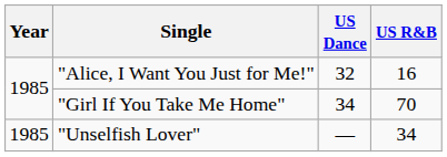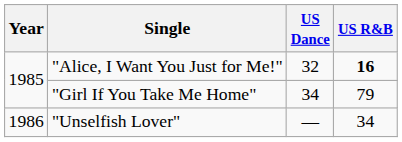 <table class="wikitable">
 <tr>
 <th>Year</th>
 <th>Single</th>
 <th><small><a href='#'>US<br>Dance</a></small><br></th>
 <th><small><a href='#'>US R&B</a></small><br></th>
 </tr>
 <tr>
 <td rowspan="2">1985</td>
 <td>"Alice, I Want You Just for Me!"</td>
 <td align=center>32</td>
-<td align=center>16</td>
+<td align=center><strong>16</strong></td>
 </tr>
 <tr>
 <td>"Girl If You Take Me Home"</td>
 <td align=center>34</td>
-<td align=center>70</td>
+<td align=center>79</td>
 </tr>
 <tr>
-<td>1985</td>
+<td>1986</td>
 <td>"Unselfish Lover"</td>
 <td align=center>—</td>
 <td align=center>34</td>
 </tr>
 </table>
